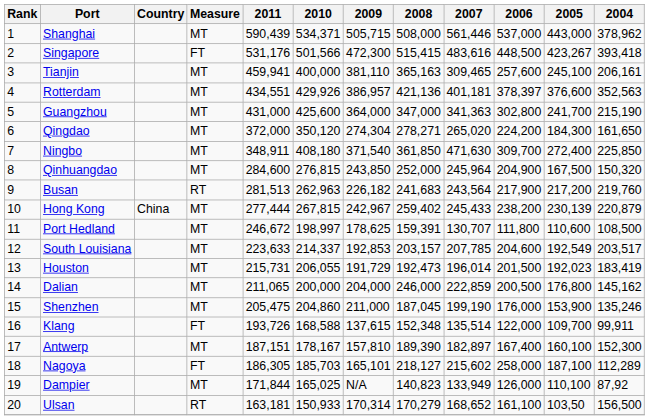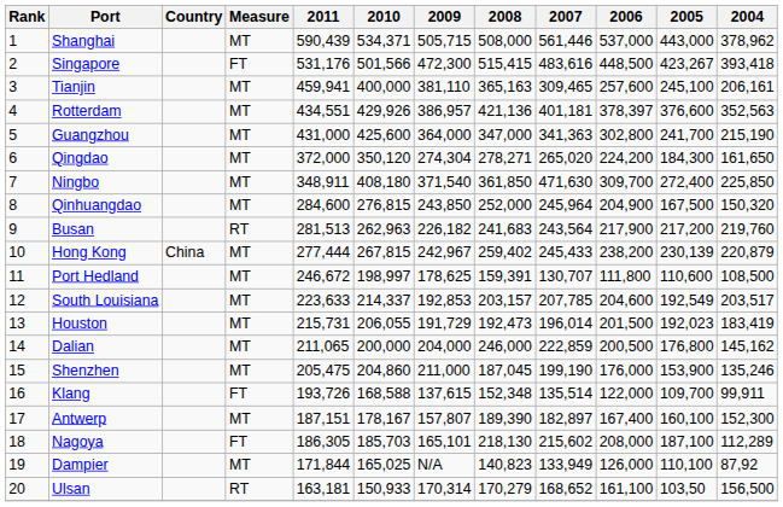 <table class="wikitable sortable">
 <tr>
 <th>Rank</th>
 <th>Port</th>
 <th>Country</th>
 <th>Measure</th>
 <th>2011</th>
 <th>2010</th>
 <th>2009</th>
 <th>2008</th>
 <th>2007</th>
 <th>2006</th>
 <th>2005</th>
 <th>2004</th>
 </tr>
 <tr>
 <td>1</td>
 <td><a href='#'>Shanghai</a></td>
 <td></td>
 <td>MT</td>
 <td>590,439</td>
 <td>534,371</td>
 <td>505,715</td>
 <td>508,000</td>
 <td>561,446</td>
 <td>537,000</td>
 <td>443,000</td>
 <td>378,962</td>
 </tr>
 <tr>
 <td>2</td>
 <td><a href='#'>Singapore</a></td>
 <td></td>
 <td>FT</td>
 <td>531,176</td>
 <td>501,566</td>
 <td>472,300</td>
 <td>515,415</td>
 <td>483,616</td>
 <td>448,500</td>
 <td>423,267</td>
 <td>393,418</td>
 </tr>
 <tr>
 <td>3</td>
 <td><a href='#'>Tianjin</a></td>
 <td></td>
 <td>MT</td>
 <td>459,941</td>
 <td>400,000</td>
 <td>381,110</td>
 <td>365,163</td>
 <td>309,465</td>
 <td>257,600</td>
 <td>245,100</td>
 <td>206,161</td>
 </tr>
 <tr>
 <td>4</td>
 <td><a href='#'>Rotterdam</a></td>
 <td></td>
 <td>MT</td>
 <td>434,551</td>
 <td>429,926</td>
 <td>386,957</td>
 <td>421,136</td>
 <td>401,181</td>
 <td>378,397</td>
 <td>376,600</td>
 <td>352,563</td>
 </tr>
 <tr>
 <td>5</td>
 <td><a href='#'>Guangzhou</a></td>
 <td></td>
 <td>MT</td>
 <td>431,000</td>
 <td>425,600</td>
 <td>364,000</td>
 <td>347,000</td>
 <td>341,363</td>
 <td>302,800</td>
 <td>241,700</td>
 <td>215,190</td>
 </tr>
 <tr>
 <td>6</td>
 <td><a href='#'>Qingdao</a></td>
 <td></td>
 <td>MT</td>
 <td>372,000</td>
 <td>350,120</td>
 <td>274,304</td>
 <td>278,271</td>
 <td>265,020</td>
 <td>224,200</td>
 <td>184,300</td>
 <td>161,650</td>
 </tr>
 <tr>
 <td>7</td>
 <td><a href='#'>Ningbo</a></td>
 <td></td>
 <td>MT</td>
 <td>348,911</td>
 <td>408,180</td>
 <td>371,540</td>
 <td>361,850</td>
 <td>471,630</td>
 <td>309,700</td>
 <td>272,400</td>
 <td>225,850</td>
 </tr>
 <tr>
 <td>8</td>
 <td><a href='#'>Qinhuangdao</a></td>
 <td></td>
 <td>MT</td>
 <td>284,600</td>
 <td>276,815</td>
 <td>243,850</td>
 <td>252,000</td>
 <td>245,964</td>
 <td>204,900</td>
 <td>167,500</td>
 <td>150,320</td>
 </tr>
 <tr>
 <td>9</td>
 <td><a href='#'>Busan</a></td>
 <td></td>
 <td>RT</td>
 <td>281,513</td>
 <td>262,963</td>
 <td>226,182</td>
 <td>241,683</td>
 <td>243,564</td>
 <td>217,900</td>
 <td>217,200</td>
 <td>219,760</td>
 </tr>
 <tr>
 <td>10</td>
 <td><a href='#'>Hong Kong</a></td>
 <td> China</td>
 <td>MT</td>
 <td>277,444</td>
 <td>267,815</td>
 <td>242,967</td>
 <td>259,402</td>
 <td>245,433</td>
 <td>238,200</td>
 <td>230,139</td>
 <td>220,879</td>
 </tr>
 <tr>
 <td>11</td>
 <td><a href='#'>Port Hedland</a></td>
 <td></td>
 <td>MT</td>
 <td>246,672</td>
 <td>198,997</td>
 <td>178,625</td>
 <td>159,391</td>
 <td>130,707</td>
 <td>111,800</td>
 <td>110,600</td>
 <td>108,500</td>
 </tr>
 <tr>
 <td>12</td>
 <td><a href='#'>South Louisiana</a></td>
 <td></td>
 <td>MT</td>
 <td>223,633</td>
 <td>214,337</td>
 <td>192,853</td>
 <td>203,157</td>
 <td>207,785</td>
 <td>204,600</td>
 <td>192,549</td>
 <td>203,517</td>
 </tr>
 <tr>
 <td>13</td>
 <td><a href='#'>Houston</a></td>
 <td></td>
 <td>MT</td>
 <td>215,731</td>
 <td>206,055</td>
 <td>191,729</td>
 <td>192,473</td>
 <td>196,014</td>
 <td>201,500</td>
 <td>192,023</td>
 <td>183,419</td>
 </tr>
 <tr>
 <td>14</td>
 <td><a href='#'>Dalian</a></td>
 <td></td>
 <td>MT</td>
 <td>211,065</td>
 <td>200,000</td>
 <td>204,000</td>
 <td>246,000</td>
 <td>222,859</td>
 <td>200,500</td>
 <td>176,800</td>
 <td>145,162</td>
 </tr>
 <tr>
 <td>15</td>
 <td><a href='#'>Shenzhen</a></td>
 <td></td>
 <td>MT</td>
 <td>205,475</td>
 <td>204,860</td>
 <td>211,000</td>
 <td>187,045</td>
 <td>199,190</td>
 <td>176,000</td>
 <td>153,900</td>
 <td>135,246</td>
 </tr>
 <tr>
 <td>16</td>
 <td><a href='#'>Klang</a></td>
 <td></td>
 <td>FT</td>
 <td>193,726</td>
 <td>168,588</td>
 <td>137,615</td>
 <td>152,348</td>
 <td>135,514</td>
 <td>122,000</td>
 <td>109,700</td>
 <td>99,911</td>
 </tr>
 <tr>
 <td>17</td>
 <td><a href='#'>Antwerp</a></td>
 <td></td>
 <td>MT</td>
 <td>187,151</td>
 <td>178,167</td>
-<td>157,810</td>
+<td>157,807</td>
 <td>189,390</td>
 <td>182,897</td>
 <td>167,400</td>
 <td>160,100</td>
 <td>152,300</td>
 </tr>
 <tr>
 <td>18</td>
 <td><a href='#'>Nagoya</a></td>
 <td></td>
 <td>FT</td>
 <td>186,305</td>
 <td>185,703</td>
 <td>165,101</td>
-<td>218,127</td>
+<td>218,130</td>
 <td>215,602</td>
-<td>258,000</td>
+<td>208,000</td>
 <td>187,100</td>
 <td>112,289</td>
 </tr>
 <tr>
 <td>19</td>
 <td><a href='#'>Dampier</a></td>
 <td></td>
 <td>MT</td>
 <td>171,844</td>
 <td>165,025</td>
 <td>N/A</td>
 <td>140,823</td>
 <td>133,949</td>
 <td>126,000</td>
 <td>110,100</td>
 <td>87,92</td>
 </tr>
 <tr>
 <td>20</td>
 <td><a href='#'>Ulsan</a></td>
 <td></td>
 <td>RT</td>
 <td>163,181</td>
 <td>150,933</td>
 <td>170,314</td>
 <td>170,279</td>
 <td>168,652</td>
 <td>161,100</td>
 <td>103,50</td>
 <td>156,500<br></td>
 </tr>
 <tr>
 </tr>
 </table>
